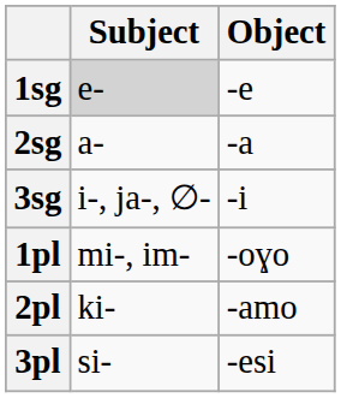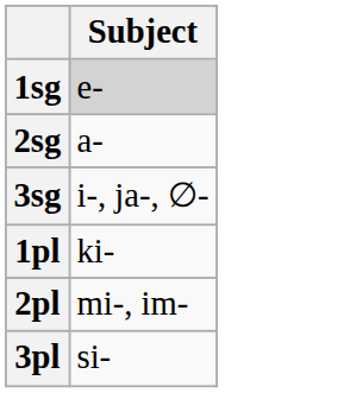 <table class="wikitable">
 <tr>
 <th></th>
 <th>Subject</th>
-<th>Object</th>
 </tr>
 <tr>
 <th>1sg</th>
 <td style="background: lightgrey;">e-</td>
-<td>-e</td>
 </tr>
 <tr>
 <th>2sg</th>
 <td>a-</td>
-<td>-a</td>
 </tr>
 <tr>
 <th>3sg</th>
 <td>i-, ja-, ∅-</td>
-<td>-i</td>
 </tr>
 <tr>
 <th>1pl</th>
-<td>mi-, im-</td>
-<td>-oɣo</td>
+<td>ki-</td>
 </tr>
 <tr>
 <th>2pl</th>
-<td>ki-</td>
-<td>-amo</td>
+<td>mi-, im-</td>
 </tr>
 <tr>
 <th>3pl</th>
 <td>si-</td>
-<td>-esi</td>
 </tr>
 </table>
